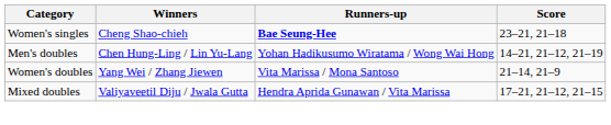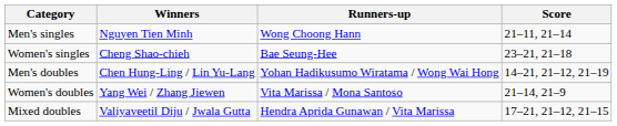 <table class=wikitable style="white-space:nowrap;">
 <tr>
 <th>Category</th>
 <th>Winners</th>
 <th>Runners-up</th>
 <th>Score</th>
 </tr>
 <tr>
+<td>Men's singles</td>
+<td> <a href='#'>Nguyen Tien Minh</a></td>
+<td> <a href='#'>Wong Choong Hann</a></td>
+<td>21–11, 21–14</td>
+</tr>
+<tr>
 <td>Women's singles</td>
 <td> <a href='#'>Cheng Shao-chieh</a></td>
-<td><strong> <a href='#'>Bae Seung-Hee</a></strong></td>
+<td> <a href='#'>Bae Seung-Hee</a></td>
 <td>23–21, 21–18</td>
 </tr>
 <tr>
 <td>Men's doubles</td>
 <td> <a href='#'>Chen Hung-Ling</a> / <a href='#'>Lin Yu-Lang</a></td>
 <td> <a href='#'>Yohan Hadikusumo Wiratama</a> / <a href='#'>Wong Wai Hong</a></td>
 <td>14–21, 21–12, 21–19</td>
 </tr>
 <tr>
 <td>Women's doubles</td>
 <td> <a href='#'>Yang Wei</a> / <a href='#'>Zhang Jiewen</a></td>
 <td> <a href='#'>Vita Marissa</a> /  <a href='#'>Mona Santoso</a></td>
 <td>21–14, 21–9</td>
 </tr>
 <tr>
 <td>Mixed doubles</td>
 <td> <a href='#'>Valiyaveetil Diju</a> / <a href='#'>Jwala Gutta</a></td>
 <td> <a href='#'>Hendra Aprida Gunawan</a> / <a href='#'>Vita Marissa</a></td>
 <td>17–21, 21–12, 21–15</td>
 </tr>
 </table>
